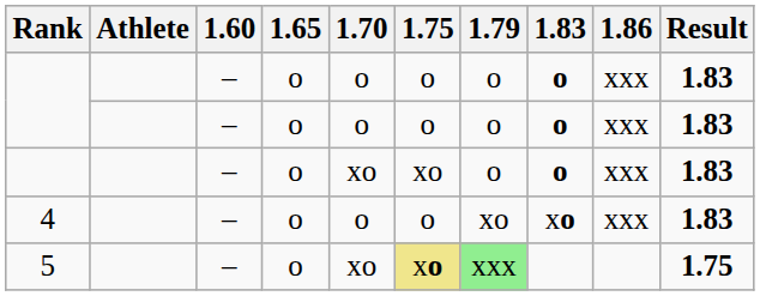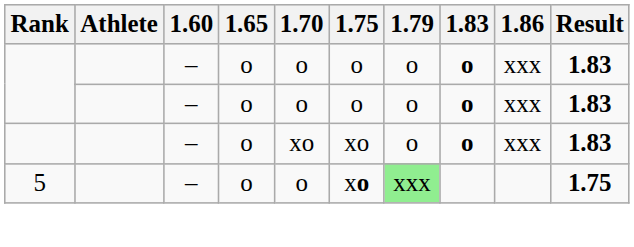 <table class="wikitable sortable" style="text-align:center">
 <tr>
 <th>Rank</th>
 <th>Athlete</th>
 <th>1.60</th>
 <th>1.65</th>
 <th>1.70</th>
 <th>1.75</th>
 <th>1.79</th>
 <th>1.83</th>
 <th>1.86</th>
 <th>Result</th>
 </tr>
 <tr>
 <td rowspan="2"></td>
 <td align=left></td>
 <td>–</td>
 <td>o</td>
 <td>o</td>
 <td>o</td>
 <td>o</td>
 <td><strong>o</strong></td>
 <td>xxx</td>
 <td><strong>1.83</strong></td>
 </tr>
 <tr>
 <td align=left></td>
 <td>–</td>
 <td>o</td>
 <td>o</td>
 <td>o</td>
 <td>o</td>
 <td><strong>o</strong></td>
 <td>xxx</td>
 <td><strong>1.83</strong></td>
 </tr>
 <tr>
 <td></td>
 <td align=left></td>
 <td>–</td>
 <td>o</td>
 <td>xo</td>
 <td>xo</td>
 <td>o</td>
 <td><strong>o</strong></td>
 <td>xxx</td>
 <td><strong>1.83</strong></td>
 </tr>
 <tr>
-<td>4</td>
+<td>5</td>
 <td align=left></td>
 <td>–</td>
 <td>o</td>
 <td>o</td>
-<td>o</td>
-<td>xo</td>
 <td>x<strong>o</strong></td>
-<td>xxx</td>
-<td><strong>1.83</strong></td>
-</tr>
-<tr>
-<td>5</td>
-<td align=left></td>
-<td>–</td>
-<td>o</td>
-<td>xo</td>
-<td style="background: khaki;">x<strong>o</strong></td>
 <td style="background: lightgreen;">xxx</td>
 <td></td>
 <td></td>
 <td><strong>1.75</strong></td>
 </tr>
 </table>
